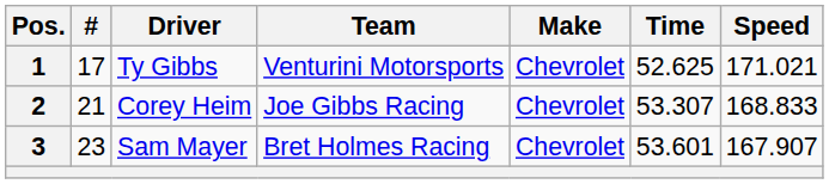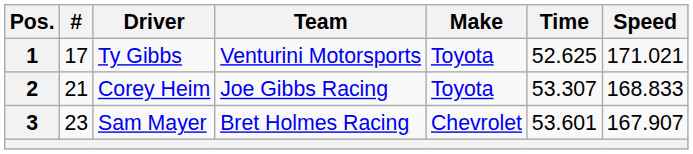 <table class="wikitable" style="font-size:95%">
 <tr>
 <th>Pos.</th>
 <th>#</th>
 <th>Driver</th>
 <th>Team</th>
 <th>Make</th>
 <th>Time</th>
 <th>Speed</th>
 </tr>
 <tr>
 <th>1</th>
 <td>17</td>
 <td><a href='#'>Ty Gibbs</a></td>
 <td><a href='#'>Venturini Motorsports</a></td>
-<td><a href='#'>Chevrolet</a></td>
+<td><a href='#'>Toyota</a></td>
 <td>52.625</td>
 <td>171.021</td>
 </tr>
 <tr>
 <th>2</th>
 <td>21</td>
 <td><a href='#'>Corey Heim</a></td>
 <td><a href='#'>Joe Gibbs Racing</a></td>
-<td><a href='#'>Chevrolet</a></td>
+<td><a href='#'>Toyota</a></td>
 <td>53.307</td>
 <td>168.833</td>
 </tr>
 <tr>
 <th>3</th>
 <td>23</td>
 <td><a href='#'>Sam Mayer</a></td>
 <td><a href='#'>Bret Holmes Racing</a></td>
 <td><a href='#'>Chevrolet</a></td>
 <td>53.601</td>
 <td>167.907</td>
 </tr>
 <tr>
 <th colspan="7"></th>
 </tr>
 </table>
